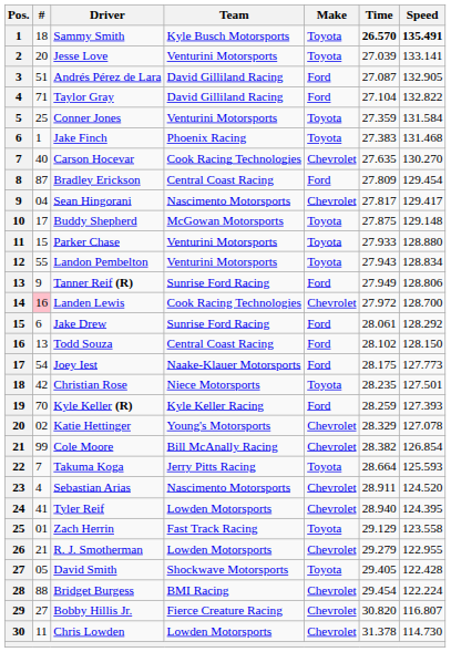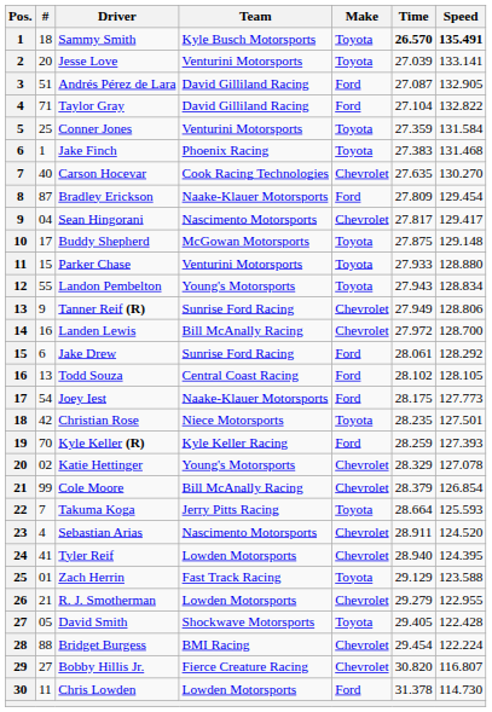 <table class="wikitable" style="font-size:95%">
 <tr>
 <th>Pos.</th>
 <th>#</th>
 <th>Driver</th>
 <th>Team</th>
 <th>Make</th>
 <th>Time</th>
 <th>Speed</th>
 </tr>
 <tr>
 <th>1</th>
 <td>18</td>
 <td><a href='#'>Sammy Smith</a></td>
 <td><a href='#'>Kyle Busch Motorsports</a></td>
 <td><a href='#'>Toyota</a></td>
 <td><strong>26.570</strong></td>
 <td><strong>135.491</strong></td>
 </tr>
 <tr>
 <th>2</th>
 <td>20</td>
 <td><a href='#'>Jesse Love</a></td>
 <td><a href='#'>Venturini Motorsports</a></td>
 <td><a href='#'>Toyota</a></td>
 <td>27.039</td>
 <td>133.141</td>
 </tr>
 <tr>
 <th>3</th>
 <td>51</td>
 <td><a href='#'>Andrés Pérez de Lara</a></td>
 <td><a href='#'>David Gilliland Racing</a></td>
 <td><a href='#'>Ford</a></td>
 <td>27.087</td>
 <td>132.905</td>
 </tr>
 <tr>
 <th>4</th>
 <td>71</td>
 <td><a href='#'>Taylor Gray</a></td>
 <td><a href='#'>David Gilliland Racing</a></td>
 <td><a href='#'>Ford</a></td>
 <td>27.104</td>
 <td>132.822</td>
 </tr>
 <tr>
 <th>5</th>
 <td>25</td>
 <td><a href='#'>Conner Jones</a></td>
 <td><a href='#'>Venturini Motorsports</a></td>
 <td><a href='#'>Toyota</a></td>
 <td>27.359</td>
 <td>131.584</td>
 </tr>
 <tr>
 <th>6</th>
 <td>1</td>
 <td><a href='#'>Jake Finch</a></td>
 <td><a href='#'>Phoenix Racing</a></td>
 <td><a href='#'>Toyota</a></td>
 <td>27.383</td>
 <td>131.468</td>
 </tr>
 <tr>
 <th>7</th>
 <td>40</td>
 <td><a href='#'>Carson Hocevar</a></td>
 <td><a href='#'>Cook Racing Technologies</a></td>
 <td><a href='#'>Chevrolet</a></td>
 <td>27.635</td>
 <td>130.270</td>
 </tr>
 <tr>
 <th>8</th>
 <td>87</td>
 <td><a href='#'>Bradley Erickson</a></td>
-<td><a href='#'>Central Coast Racing</a></td>
+<td><a href='#'>Naake-Klauer Motorsports</a></td>
 <td><a href='#'>Ford</a></td>
 <td>27.809</td>
 <td>129.454</td>
 </tr>
 <tr>
 <th>9</th>
 <td>04</td>
 <td><a href='#'>Sean Hingorani</a></td>
 <td><a href='#'>Nascimento Motorsports</a></td>
 <td><a href='#'>Chevrolet</a></td>
 <td>27.817</td>
 <td>129.417</td>
 </tr>
 <tr>
 <th>10</th>
 <td>17</td>
 <td><a href='#'>Buddy Shepherd</a></td>
 <td><a href='#'>McGowan Motorsports</a></td>
 <td><a href='#'>Toyota</a></td>
 <td>27.875</td>
 <td>129.148</td>
 </tr>
 <tr>
 <th>11</th>
 <td>15</td>
 <td><a href='#'>Parker Chase</a></td>
 <td><a href='#'>Venturini Motorsports</a></td>
 <td><a href='#'>Toyota</a></td>
 <td>27.933</td>
 <td>128.880</td>
 </tr>
 <tr>
 <th>12</th>
 <td>55</td>
 <td><a href='#'>Landon Pembelton</a></td>
-<td><a href='#'>Venturini Motorsports</a></td>
+<td><a href='#'>Young's Motorsports</a></td>
 <td><a href='#'>Toyota</a></td>
 <td>27.943</td>
 <td>128.834</td>
 </tr>
 <tr>
 <th>13</th>
 <td>9</td>
 <td><a href='#'>Tanner Reif</a> <strong>(R)</strong></td>
 <td><a href='#'>Sunrise Ford Racing</a></td>
-<td><a href='#'>Ford</a></td>
+<td><a href='#'>Chevrolet</a></td>
 <td>27.949</td>
 <td>128.806</td>
 </tr>
 <tr>
 <th>14</th>
-<td style="background: pink;">16</td>
+<td>16</td>
 <td><a href='#'>Landen Lewis</a></td>
-<td><a href='#'>Cook Racing Technologies</a></td>
+<td><a href='#'>Bill McAnally Racing</a></td>
 <td><a href='#'>Chevrolet</a></td>
 <td>27.972</td>
 <td>128.700</td>
 </tr>
 <tr>
 <th>15</th>
 <td>6</td>
 <td><a href='#'>Jake Drew</a></td>
 <td><a href='#'>Sunrise Ford Racing</a></td>
 <td><a href='#'>Ford</a></td>
 <td>28.061</td>
 <td>128.292</td>
 </tr>
 <tr>
 <th>16</th>
 <td>13</td>
 <td><a href='#'>Todd Souza</a></td>
 <td><a href='#'>Central Coast Racing</a></td>
 <td><a href='#'>Ford</a></td>
 <td>28.102</td>
-<td>128.150</td>
+<td>128.105</td>
 </tr>
 <tr>
 <th>17</th>
 <td>54</td>
 <td><a href='#'>Joey Iest</a></td>
 <td><a href='#'>Naake-Klauer Motorsports</a></td>
 <td><a href='#'>Ford</a></td>
 <td>28.175</td>
 <td>127.773</td>
 </tr>
 <tr>
 <th>18</th>
 <td>42</td>
 <td><a href='#'>Christian Rose</a></td>
 <td><a href='#'>Niece Motorsports</a></td>
 <td><a href='#'>Toyota</a></td>
 <td>28.235</td>
 <td>127.501</td>
 </tr>
 <tr>
 <th>19</th>
 <td>70</td>
 <td><a href='#'>Kyle Keller</a> <strong>(R)</strong></td>
 <td><a href='#'>Kyle Keller Racing</a></td>
 <td><a href='#'>Ford</a></td>
 <td>28.259</td>
 <td>127.393</td>
 </tr>
 <tr>
 <th>20</th>
 <td>02</td>
 <td><a href='#'>Katie Hettinger</a></td>
 <td><a href='#'>Young's Motorsports</a></td>
 <td><a href='#'>Chevrolet</a></td>
 <td>28.329</td>
 <td>127.078</td>
 </tr>
 <tr>
 <th>21</th>
 <td>99</td>
 <td><a href='#'>Cole Moore</a></td>
 <td><a href='#'>Bill McAnally Racing</a></td>
 <td><a href='#'>Chevrolet</a></td>
-<td>28.382</td>
+<td>28.379</td>
 <td>126.854</td>
 </tr>
 <tr>
 <th>22</th>
 <td>7</td>
 <td><a href='#'>Takuma Koga</a></td>
 <td><a href='#'>Jerry Pitts Racing</a></td>
 <td><a href='#'>Toyota</a></td>
 <td>28.664</td>
 <td>125.593</td>
 </tr>
 <tr>
 <th>23</th>
 <td>4</td>
 <td><a href='#'>Sebastian Arias</a></td>
 <td><a href='#'>Nascimento Motorsports</a></td>
 <td><a href='#'>Chevrolet</a></td>
 <td>28.911</td>
 <td>124.520</td>
 </tr>
 <tr>
 <th>24</th>
 <td>41</td>
 <td><a href='#'>Tyler Reif</a></td>
 <td><a href='#'>Lowden Motorsports</a></td>
 <td><a href='#'>Chevrolet</a></td>
 <td>28.940</td>
 <td>124.395</td>
 </tr>
 <tr>
 <th>25</th>
 <td>01</td>
 <td><a href='#'>Zach Herrin</a></td>
 <td><a href='#'>Fast Track Racing</a></td>
 <td><a href='#'>Toyota</a></td>
 <td>29.129</td>
-<td>123.558</td>
+<td>123.588</td>
 </tr>
 <tr>
 <th>26</th>
 <td>21</td>
 <td><a href='#'>R. J. Smotherman</a></td>
 <td><a href='#'>Lowden Motorsports</a></td>
 <td><a href='#'>Chevrolet</a></td>
 <td>29.279</td>
 <td>122.955</td>
 </tr>
 <tr>
 <th>27</th>
 <td>05</td>
 <td><a href='#'>David Smith</a></td>
 <td><a href='#'>Shockwave Motorsports</a></td>
 <td><a href='#'>Toyota</a></td>
 <td>29.405</td>
 <td>122.428</td>
 </tr>
 <tr>
 <th>28</th>
 <td>88</td>
 <td><a href='#'>Bridget Burgess</a></td>
 <td><a href='#'>BMI Racing</a></td>
 <td><a href='#'>Chevrolet</a></td>
 <td>29.454</td>
 <td>122.224</td>
 </tr>
 <tr>
 <th>29</th>
 <td>27</td>
 <td><a href='#'>Bobby Hillis Jr.</a></td>
 <td><a href='#'>Fierce Creature Racing</a></td>
 <td><a href='#'>Chevrolet</a></td>
 <td>30.820</td>
 <td>116.807</td>
 </tr>
 <tr>
 <th>30</th>
 <td>11</td>
 <td><a href='#'>Chris Lowden</a></td>
 <td><a href='#'>Lowden Motorsports</a></td>
-<td><a href='#'>Chevrolet</a></td>
+<td><a href='#'>Ford</a></td>
 <td>31.378</td>
 <td>114.730</td>
 </tr>
 <tr>
 <th colspan="7"></th>
 </tr>
 </table>
